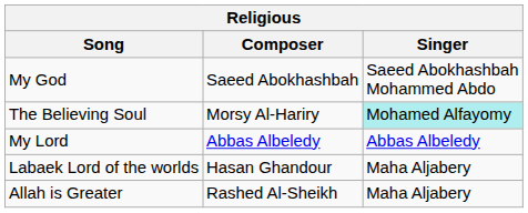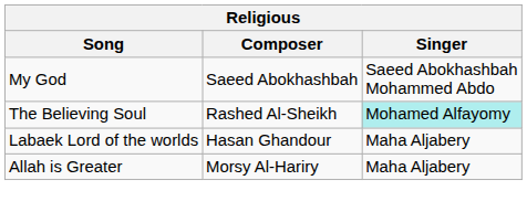 <table class="wikitable">
 <tr>
 <th colspan="3">Religious</th>
 </tr>
 <tr>
 <th>Song</th>
 <th>Composer</th>
 <th>Singer</th>
 </tr>
 <tr>
 <td>My God</td>
 <td>Saeed Abokhashbah</td>
 <td>Saeed Abokhashbah<br>Mohammed Abdo</td>
 </tr>
 <tr>
 <td>The Believing Soul</td>
-<td>Morsy Al-Hariry</td>
+<td>Rashed Al-Sheikh</td>
 <td style="background: paleturquoise;">Mohamed Alfayomy</td>
-</tr>
-<tr>
-<td>My Lord</td>
-<td><a href='#'>Abbas Albeledy</a></td>
-<td><a href='#'>Abbas Albeledy</a></td>
 </tr>
 <tr>
 <td>Labaek Lord of the worlds</td>
 <td>Hasan Ghandour</td>
 <td>Maha Aljabery</td>
 </tr>
 <tr>
 <td>Allah is Greater</td>
-<td>Rashed Al-Sheikh</td>
+<td>Morsy Al-Hariry</td>
 <td>Maha Aljabery</td>
 </tr>
 </table>
